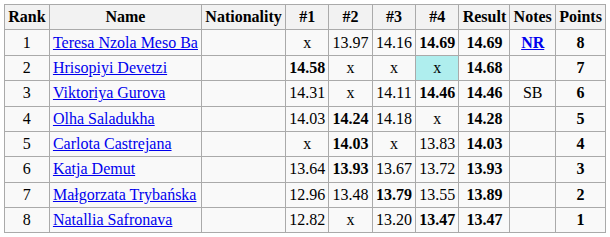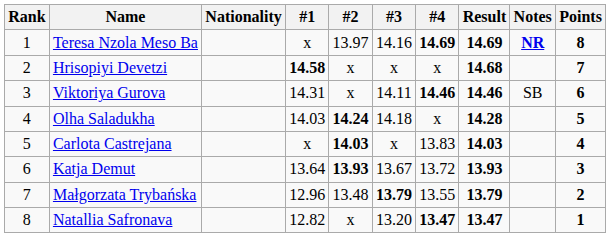 <table class="wikitable sortable" style="text-align:center">
 <tr>
 <th>Rank</th>
 <th>Name</th>
 <th>Nationality</th>
 <th>#1</th>
 <th>#2</th>
 <th>#3</th>
 <th>#4</th>
 <th>Result</th>
 <th>Notes</th>
 <th>Points</th>
 </tr>
 <tr>
 <td>1</td>
 <td align=left><a href='#'>Teresa Nzola Meso Ba</a></td>
 <td align=left></td>
 <td>x</td>
 <td>13.97</td>
 <td>14.16</td>
 <td><strong>14.69</strong></td>
 <td><strong>14.69</strong></td>
 <td><strong><a href='#'>NR</a></strong></td>
 <td><strong>8</strong></td>
 </tr>
 <tr>
 <td>2</td>
 <td align=left><a href='#'>Hrisopiyi Devetzi</a></td>
 <td align=left></td>
 <td><strong>14.58</strong></td>
 <td>x</td>
 <td>x</td>
-<td style="background: paleturquoise;">x</td>
+<td>x</td>
 <td><strong>14.68</strong></td>
 <td></td>
 <td><strong>7</strong></td>
 </tr>
 <tr>
 <td>3</td>
 <td align=left><a href='#'>Viktoriya Gurova</a></td>
 <td align=left></td>
 <td>14.31</td>
 <td>x</td>
 <td>14.11</td>
 <td><strong>14.46</strong></td>
 <td><strong>14.46</strong></td>
 <td>SB</td>
 <td><strong>6</strong></td>
 </tr>
 <tr>
 <td>4</td>
 <td align=left><a href='#'>Olha Saladukha</a></td>
 <td align=left></td>
 <td>14.03</td>
 <td><strong>14.24</strong></td>
 <td>14.18</td>
 <td>x</td>
 <td><strong>14.28</strong></td>
 <td></td>
 <td><strong>5</strong></td>
 </tr>
 <tr>
 <td>5</td>
 <td align=left><a href='#'>Carlota Castrejana</a></td>
 <td align=left></td>
 <td>x</td>
 <td><strong>14.03</strong></td>
 <td>x</td>
 <td>13.83</td>
 <td><strong>14.03</strong></td>
 <td></td>
 <td><strong>4</strong></td>
 </tr>
 <tr>
 <td>6</td>
 <td align=left><a href='#'>Katja Demut</a></td>
 <td align=left></td>
 <td>13.64</td>
 <td><strong>13.93</strong></td>
 <td>13.67</td>
 <td>13.72</td>
 <td><strong>13.93</strong></td>
 <td></td>
 <td><strong>3</strong></td>
 </tr>
 <tr>
 <td>7</td>
 <td align=left><a href='#'>Małgorzata Trybańska</a></td>
 <td align=left></td>
 <td>12.96</td>
 <td>13.48</td>
 <td><strong>13.79</strong></td>
 <td>13.55</td>
-<td><strong>13.89</strong></td>
+<td><strong>13.79</strong></td>
 <td></td>
 <td><strong>2</strong></td>
 </tr>
 <tr>
 <td>8</td>
 <td align=left><a href='#'>Natallia Safronava</a></td>
 <td align=left></td>
 <td>12.82</td>
 <td>x</td>
 <td>13.20</td>
 <td><strong>13.47</strong></td>
 <td><strong>13.47</strong></td>
 <td></td>
 <td><strong>1</strong></td>
 </tr>
 </table>
